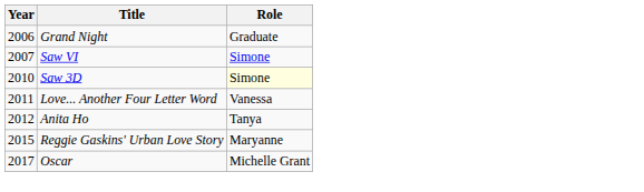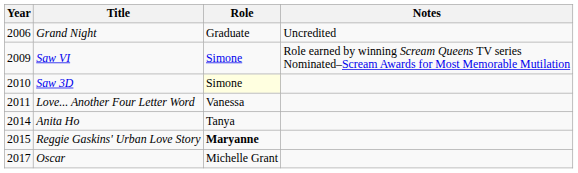 <table class="wikitable sortable">
 <tr>
 <th scope="col">Year</th>
 <th scope="col">Title</th>
 <th scope="col">Role</th>
+<th scope="col" class="unsortable">Notes</th>
 </tr>
 <tr>
 <td>2006</td>
 <td><em>Grand Night</em></td>
 <td>Graduate</td>
+<td>Uncredited</td>
 </tr>
 <tr>
-<td>2007</td>
+<td>2009</td>
 <td><em><a href='#'>Saw VI</a></em></td>
 <td><a href='#'>Simone</a></td>
+<td>Role earned by winning <em>Scream Queens</em> TV series <br> Nominated–<a href='#'>Scream Awards for Most Memorable Mutilation</a></td>
 </tr>
 <tr>
 <td>2010</td>
 <td><em><a href='#'>Saw 3D</a></em></td>
 <td style="background: lightyellow;">Simone</td>
+<td></td>
 </tr>
 <tr>
 <td>2011</td>
 <td><em>Love... Another Four Letter Word</em></td>
 <td>Vanessa</td>
+<td></td>
 </tr>
 <tr>
-<td>2012</td>
+<td>2014</td>
 <td><em>Anita Ho</em></td>
 <td>Tanya</td>
+<td></td>
 </tr>
 <tr>
 <td>2015</td>
 <td><em>Reggie Gaskins' Urban Love Story</em></td>
-<td>Maryanne</td>
+<td><strong>Maryanne</strong></td>
+<td></td>
 </tr>
 <tr>
 <td>2017</td>
 <td><em>Oscar</em></td>
 <td>Michelle Grant</td>
+<td></td>
 </tr>
 </table>
